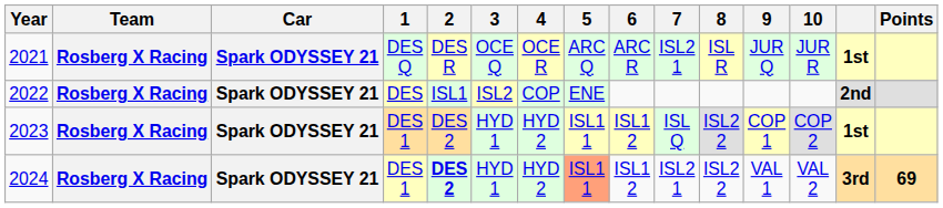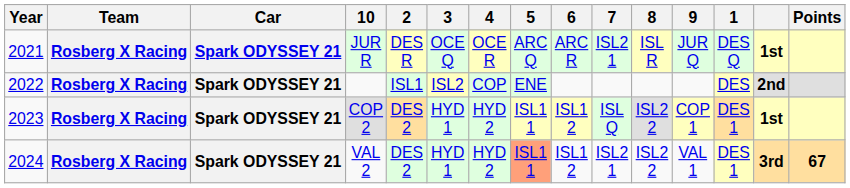 <table class="wikitable" style="text-align:center; font-size:90%">
 <tr>
 <th>Year</th>
 <th>Team</th>
 <th>Car</th>
-<th>1</th>
+<th>10</th>
 <th>2</th>
 <th>3</th>
 <th>4</th>
 <th>5</th>
 <th>6</th>
 <th>7</th>
 <th>8</th>
 <th>9</th>
-<th>10</th>
+<th>1</th>
 <th></th>
 <th>Points</th>
 </tr>
 <tr>
 <td><a href='#'>2021</a></td>
 <th><a href='#'>Rosberg X Racing</a></th>
 <th><a href='#'>Spark ODYSSEY 21</a></th>
-<td style="background:#DFFFDF;"><a href='#'>DES<br>Q</a><br></td>
+<td style="background:#DFFFDF;"><a href='#'>JUR<br>R</a><br></td>
 <td style="background:#FFFFBF;"><a href='#'>DES<br>R</a><br></td>
 <td style="background:#DFFFDF;"><a href='#'>OCE<br>Q</a><br></td>
 <td style="background:#FFFFBF;"><a href='#'>OCE<br>R</a><br></td>
 <td style="background:#DFFFDF;"><a href='#'>ARC<br>Q</a><br></td>
 <td style="background:#DFFFDF;"><a href='#'>ARC<br>R</a><br></td>
 <td style="background:#DFFFDF;"><a href='#'>ISL2<br>1</a><br></td>
 <td style="background:#FFFFBF;"><a href='#'>ISL<br>R</a><br></td>
 <td style="background:#DFFFDF;"><a href='#'>JUR<br>Q</a><br></td>
-<td style="background:#DFFFDF;"><a href='#'>JUR<br>R</a><br></td>
+<td style="background:#DFFFDF;"><a href='#'>DES<br>Q</a><br></td>
 <th style="background:#FFFFBF;">1st</th>
 <th style="background:#FFFFBF;"></th>
 </tr>
 <tr>
 <td><a href='#'>2022</a></td>
 <th><a href='#'>Rosberg X Racing</a></th>
 <th>Spark ODYSSEY 21</th>
-<td style="background:#FFFFBF;"><a href='#'>DES</a><br></td>
+<td></td>
 <td style="background:#DFFFDF;"><a href='#'>ISL1</a><br></td>
 <td style="background:#FFFFBF;"><a href='#'>ISL2</a><br></td>
 <td style="background:#DFFFDF;"><a href='#'>COP</a><br></td>
 <td style="background:#DFFFDF;"><a href='#'>ENE</a><br></td>
 <td></td>
 <td></td>
 <td></td>
 <td></td>
-<td></td>
+<td style="background:#FFFFBF;"><a href='#'>DES</a><br></td>
 <th style="background:#DFDFDF;">2nd</th>
 <th style="background:#DFDFDF;"></th>
 </tr>
 <tr>
 <td><a href='#'>2023</a></td>
 <th><a href='#'>Rosberg X Racing</a></th>
 <th>Spark ODYSSEY 21</th>
-<td style="background:#FFDF9F;"><a href='#'>DES<br>1</a><br></td>
+<td style="background:#DFDFDF;"><a href='#'>COP<br>2</a><br></td>
 <td style="background:#FFDF9F;"><a href='#'>DES<br>2</a><br></td>
 <td style="background:#DFFFDF;"><a href='#'>HYD<br>1</a><br></td>
 <td style="background:#DFFFDF;"><a href='#'>HYD<br>2</a><br></td>
 <td style="background:#FFFFBF;"><a href='#'>ISL1<br>1</a><br></td>
 <td style="background:#FFFFBF;"><a href='#'>ISL1<br>2</a><br></td>
 <td style="background:#DFFFDF;"><a href='#'>ISL<br>Q</a><br></td>
 <td style="background:#DFDFDF;"><a href='#'>ISL2<br>2</a><br></td>
 <td style="background:#FFFFBF;"><a href='#'>COP<br>1</a><br></td>
-<td style="background:#DFDFDF;"><a href='#'>COP<br>2</a><br></td>
+<td style="background:#FFDF9F;"><a href='#'>DES<br>1</a><br></td>
 <th style="background:#FFFFBF;">1st</th>
 <th style="background:#FFFFBF;"></th>
 </tr>
 <tr>
 <td><a href='#'>2024</a></td>
 <th><a href='#'>Rosberg X Racing</a></th>
 <th>Spark ODYSSEY 21</th>
-<td style="background:#FFFFBF;"><a href='#'>DES<br>1</a><br></td>
-<td style="background:#DFFFDF;"><strong><a href='#'>DES<br>2</a><br></strong></td>
+<td><a href='#'>VAL<br>2</a><br></td>
+<td style="background:#DFFFDF;"><a href='#'>DES<br>2</a><br></td>
 <td style="background:#DFFFDF;"><a href='#'>HYD<br>1</a><br></td>
 <td style="background:#DFFFDF;"><a href='#'>HYD<br>2</a><br></td>
 <td style="background: lightsalmon;"><a href='#'>ISL1<br>1</a><br></td>
 <td><a href='#'>ISL1<br>2</a><br></td>
 <td><a href='#'>ISL2<br>1</a><br></td>
 <td><a href='#'>ISL2<br>2</a><br></td>
 <td><a href='#'>VAL<br>1</a><br></td>
-<td><a href='#'>VAL<br>2</a><br></td>
+<td style="background:#FFFFBF;"><a href='#'>DES<br>1</a><br></td>
 <th style="background:#FFDF9F;">3rd</th>
-<th style="background:#FFDF9F;">69</th>
+<th style="background:#FFDF9F;">67</th>
 </tr>
 </table>
